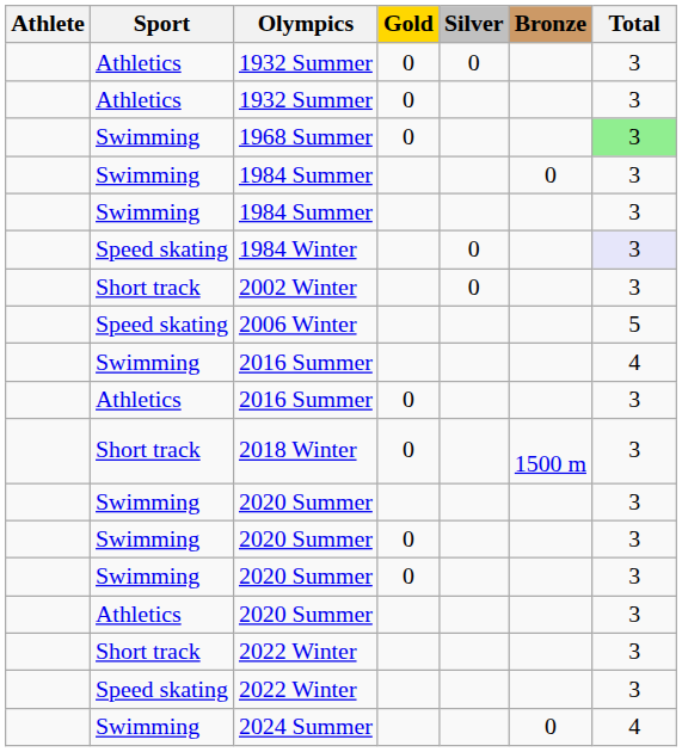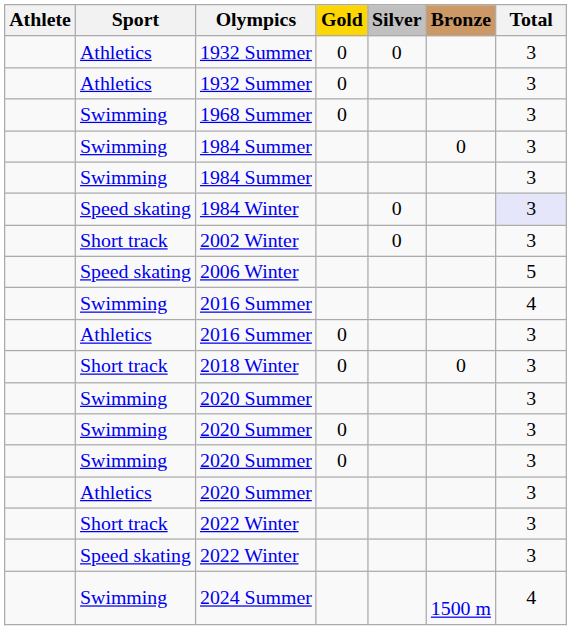 <table class="wikitable sortable" style="text-align:center">
 <tr>
 <th>Athlete</th>
 <th>Sport</th>
 <th>Olympics</th>
 <th style="background: gold">Gold</th>
 <th style="background: silver">Silver</th>
 <th style="background: #cc9966">Bronze</th>
 <th style="width:50px">Total</th>
 </tr>
 <tr>
 <td align=left></td>
 <td align=left><a href='#'>Athletics</a></td>
 <td align=left><a href='#'>1932 Summer</a></td>
 <td>0</td>
 <td>0</td>
 <td></td>
 <td>3</td>
 </tr>
 <tr>
 <td align=left></td>
 <td align=left><a href='#'>Athletics</a></td>
 <td align=left><a href='#'>1932 Summer</a></td>
 <td>0</td>
 <td></td>
 <td></td>
 <td>3</td>
 </tr>
 <tr>
 <td align=left></td>
 <td align=left><a href='#'>Swimming</a></td>
 <td align=left><a href='#'>1968 Summer</a></td>
 <td>0</td>
 <td></td>
 <td></td>
-<td style="background: lightgreen;">3</td>
+<td>3</td>
 </tr>
 <tr>
 <td align=left></td>
 <td align=left><a href='#'>Swimming</a></td>
 <td align=left><a href='#'>1984 Summer</a></td>
 <td></td>
 <td></td>
 <td>0</td>
 <td>3</td>
 </tr>
 <tr>
 <td align=left></td>
 <td align=left><a href='#'>Swimming</a></td>
 <td align=left><a href='#'>1984 Summer</a></td>
 <td></td>
 <td></td>
 <td></td>
 <td>3</td>
 </tr>
 <tr>
 <td align=left></td>
 <td align=left><a href='#'>Speed skating</a></td>
 <td align=left><a href='#'>1984 Winter</a></td>
 <td></td>
 <td>0</td>
 <td></td>
 <td style="background: lavender;">3</td>
 </tr>
 <tr>
 <td align=left></td>
 <td align=left><a href='#'>Short track</a></td>
 <td align=left><a href='#'>2002 Winter</a></td>
 <td></td>
 <td>0</td>
 <td></td>
 <td>3</td>
 </tr>
 <tr>
 <td align=left></td>
 <td align=left><a href='#'>Speed skating</a></td>
 <td align=left><a href='#'>2006 Winter</a></td>
 <td></td>
 <td></td>
 <td></td>
 <td>5</td>
 </tr>
 <tr>
 <td align=left></td>
 <td align=left><a href='#'>Swimming</a></td>
 <td align=left><a href='#'>2016 Summer</a></td>
 <td></td>
 <td></td>
 <td></td>
 <td>4</td>
 </tr>
 <tr>
 <td align=left></td>
 <td align=left><a href='#'>Athletics</a></td>
 <td align=left><a href='#'>2016 Summer</a></td>
 <td>0</td>
 <td></td>
 <td></td>
 <td>3</td>
 </tr>
 <tr>
 <td align=left></td>
 <td align=left><a href='#'>Short track</a></td>
 <td align=left><a href='#'>2018 Winter</a></td>
 <td>0</td>
 <td></td>
-<td><br><a href='#'>1500 m</a></td>
+<td>0</td>
 <td>3</td>
 </tr>
 <tr>
 <td align=left></td>
 <td align=left><a href='#'>Swimming</a></td>
 <td align=left><a href='#'>2020 Summer</a></td>
 <td></td>
 <td></td>
 <td></td>
 <td>3</td>
 </tr>
 <tr>
 <td align=left></td>
 <td align=left><a href='#'>Swimming</a></td>
 <td align=left><a href='#'>2020 Summer</a></td>
 <td>0</td>
 <td></td>
 <td></td>
 <td>3</td>
 </tr>
 <tr>
 <td align=left></td>
 <td align=left><a href='#'>Swimming</a></td>
 <td align=left><a href='#'>2020 Summer</a></td>
 <td>0</td>
 <td></td>
 <td></td>
 <td>3</td>
 </tr>
 <tr>
 <td align=left></td>
 <td align=left><a href='#'>Athletics</a></td>
 <td align=left><a href='#'>2020 Summer</a></td>
 <td></td>
 <td></td>
 <td></td>
 <td>3</td>
 </tr>
 <tr>
 <td align=left></td>
 <td align=left><a href='#'>Short track</a></td>
 <td align=left><a href='#'>2022 Winter</a></td>
 <td></td>
 <td></td>
 <td></td>
 <td>3</td>
 </tr>
 <tr>
 <td align=left></td>
 <td align=left><a href='#'>Speed skating</a></td>
 <td align=left><a href='#'>2022 Winter</a></td>
 <td></td>
 <td></td>
 <td></td>
 <td>3</td>
 </tr>
 <tr>
 <td align=left></td>
 <td align=left><a href='#'>Swimming</a></td>
 <td align=left><a href='#'>2024 Summer</a></td>
 <td></td>
 <td></td>
-<td>0</td>
+<td><br><a href='#'>1500 m</a></td>
 <td>4</td>
 </tr>
 </table>
